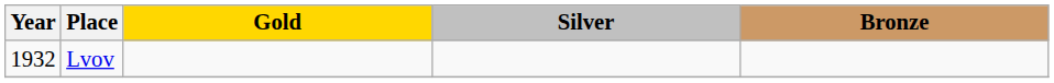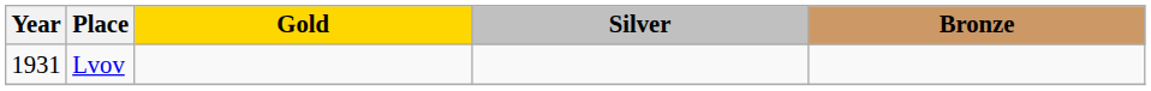 <table class="wikitable">
 <tr>
 <th>Year</th>
 <th>Place</th>
 <th style="background:gold"    width="210">Gold</th>
 <th style="background:silver"  width="210">Silver</th>
 <th style="background:#cc9966" width="210">Bronze</th>
 </tr>
 <tr>
-<td>1932</td>
+<td>1931</td>
 <td> <a href='#'>Lvov</a></td>
 <td></td>
 <td></td>
 <td></td>
 </tr>
 <tr>
 </tr>
 </table>
